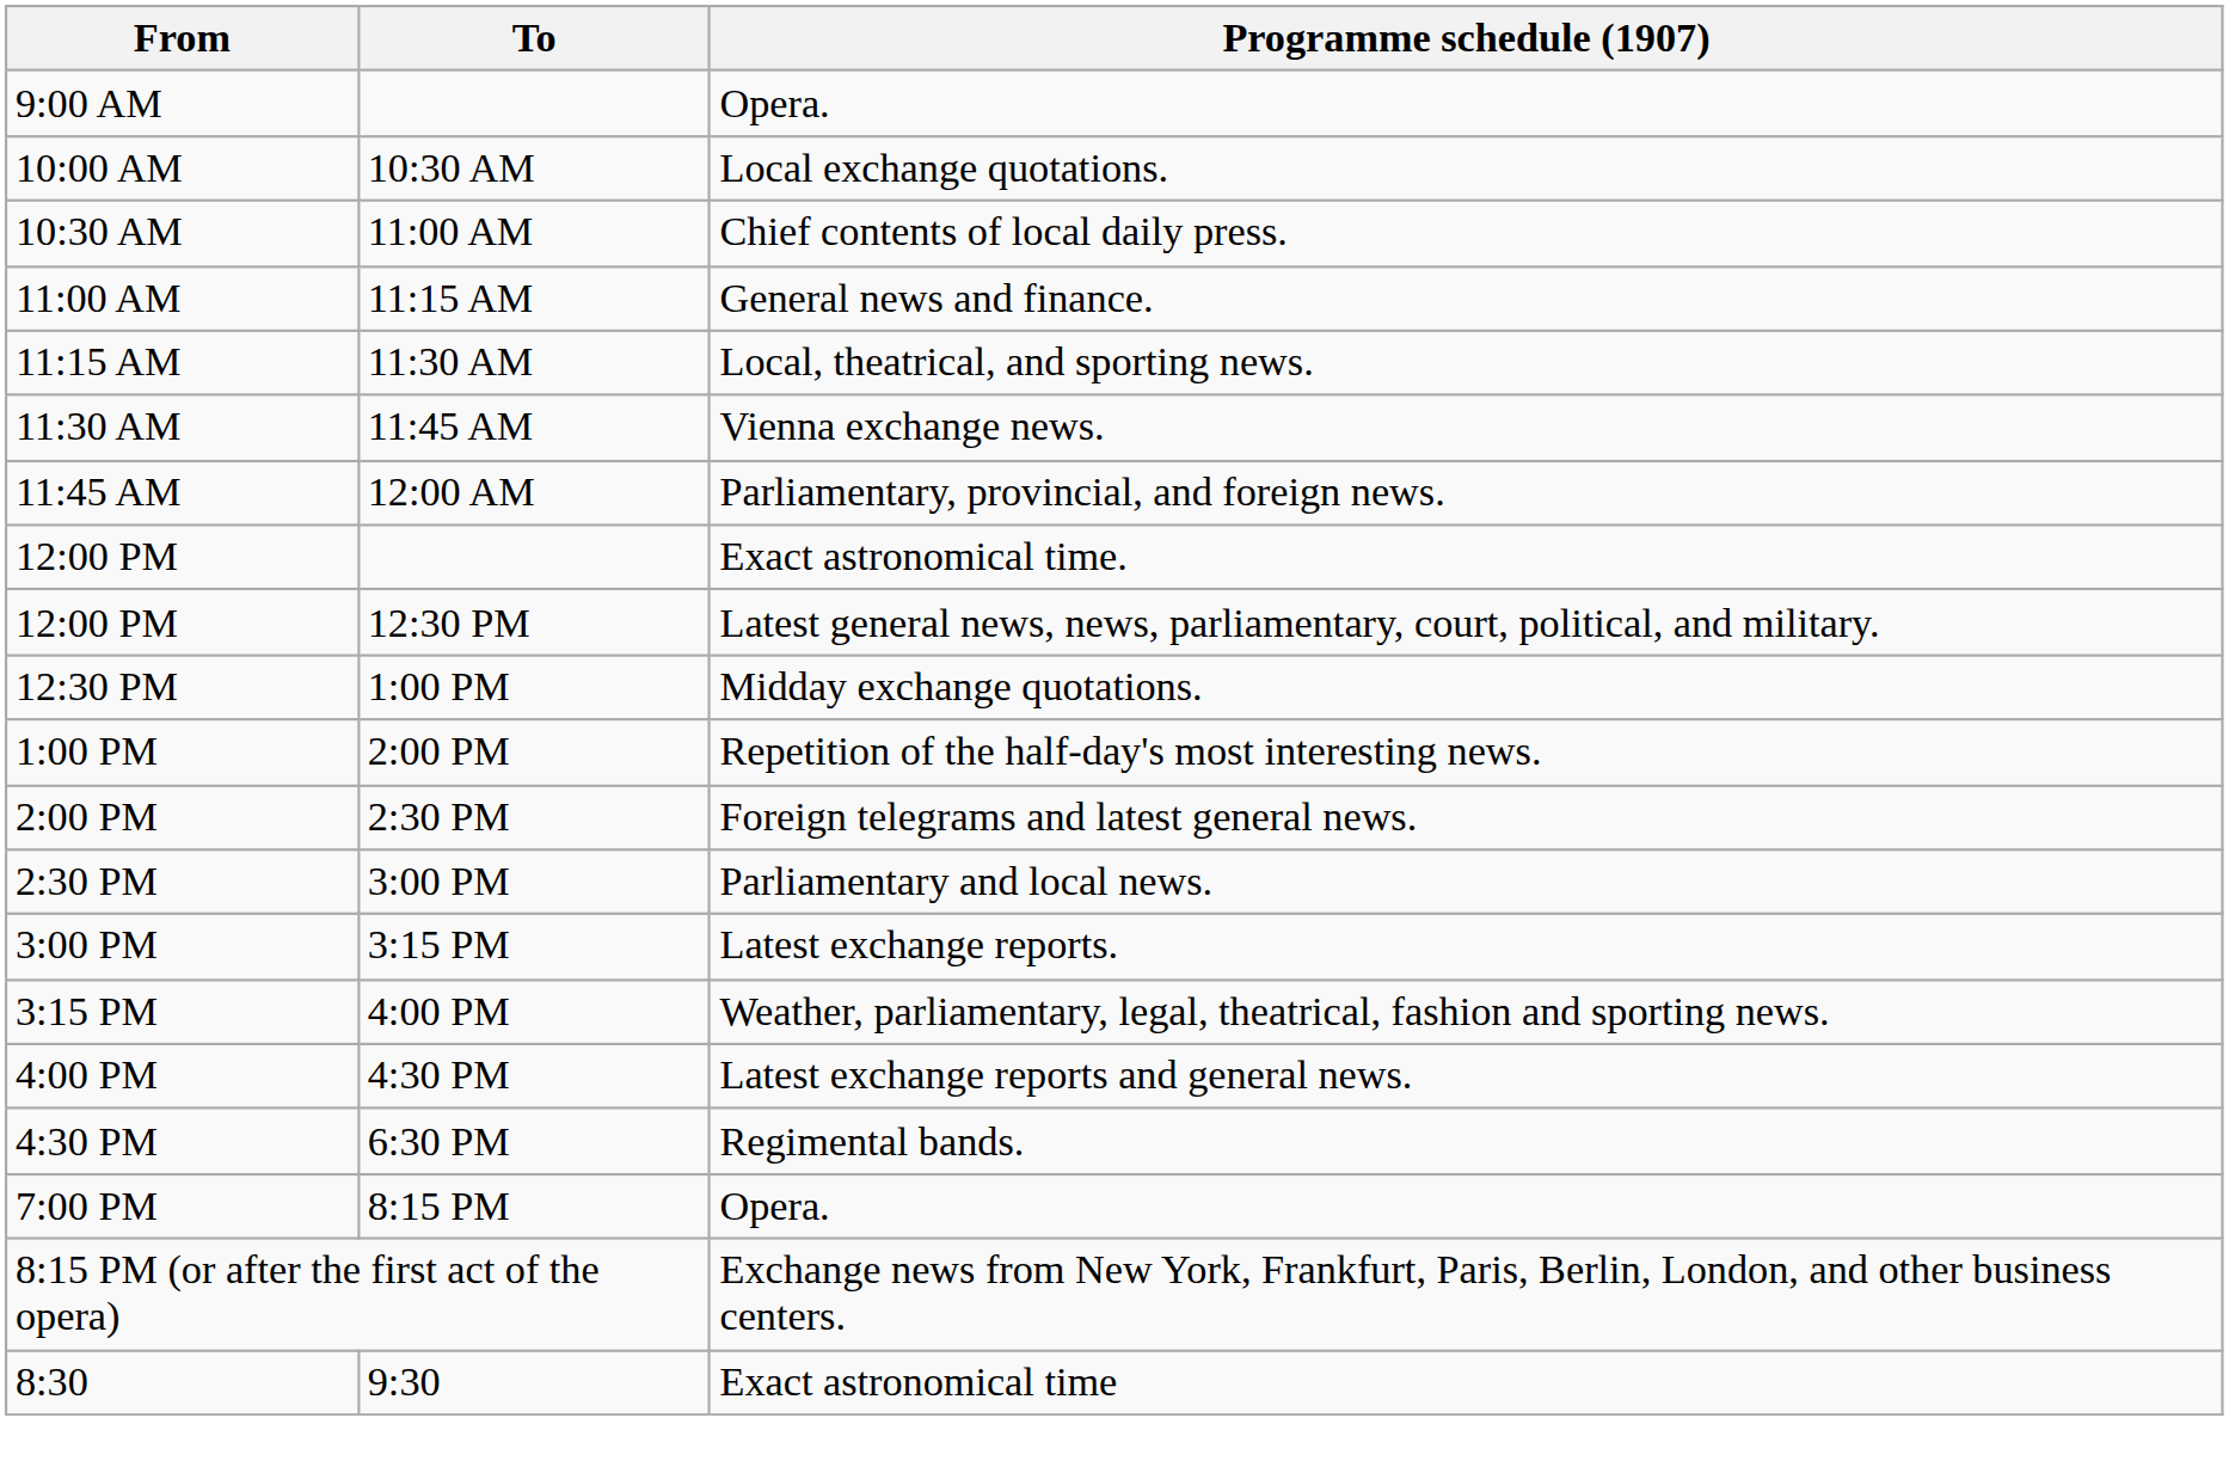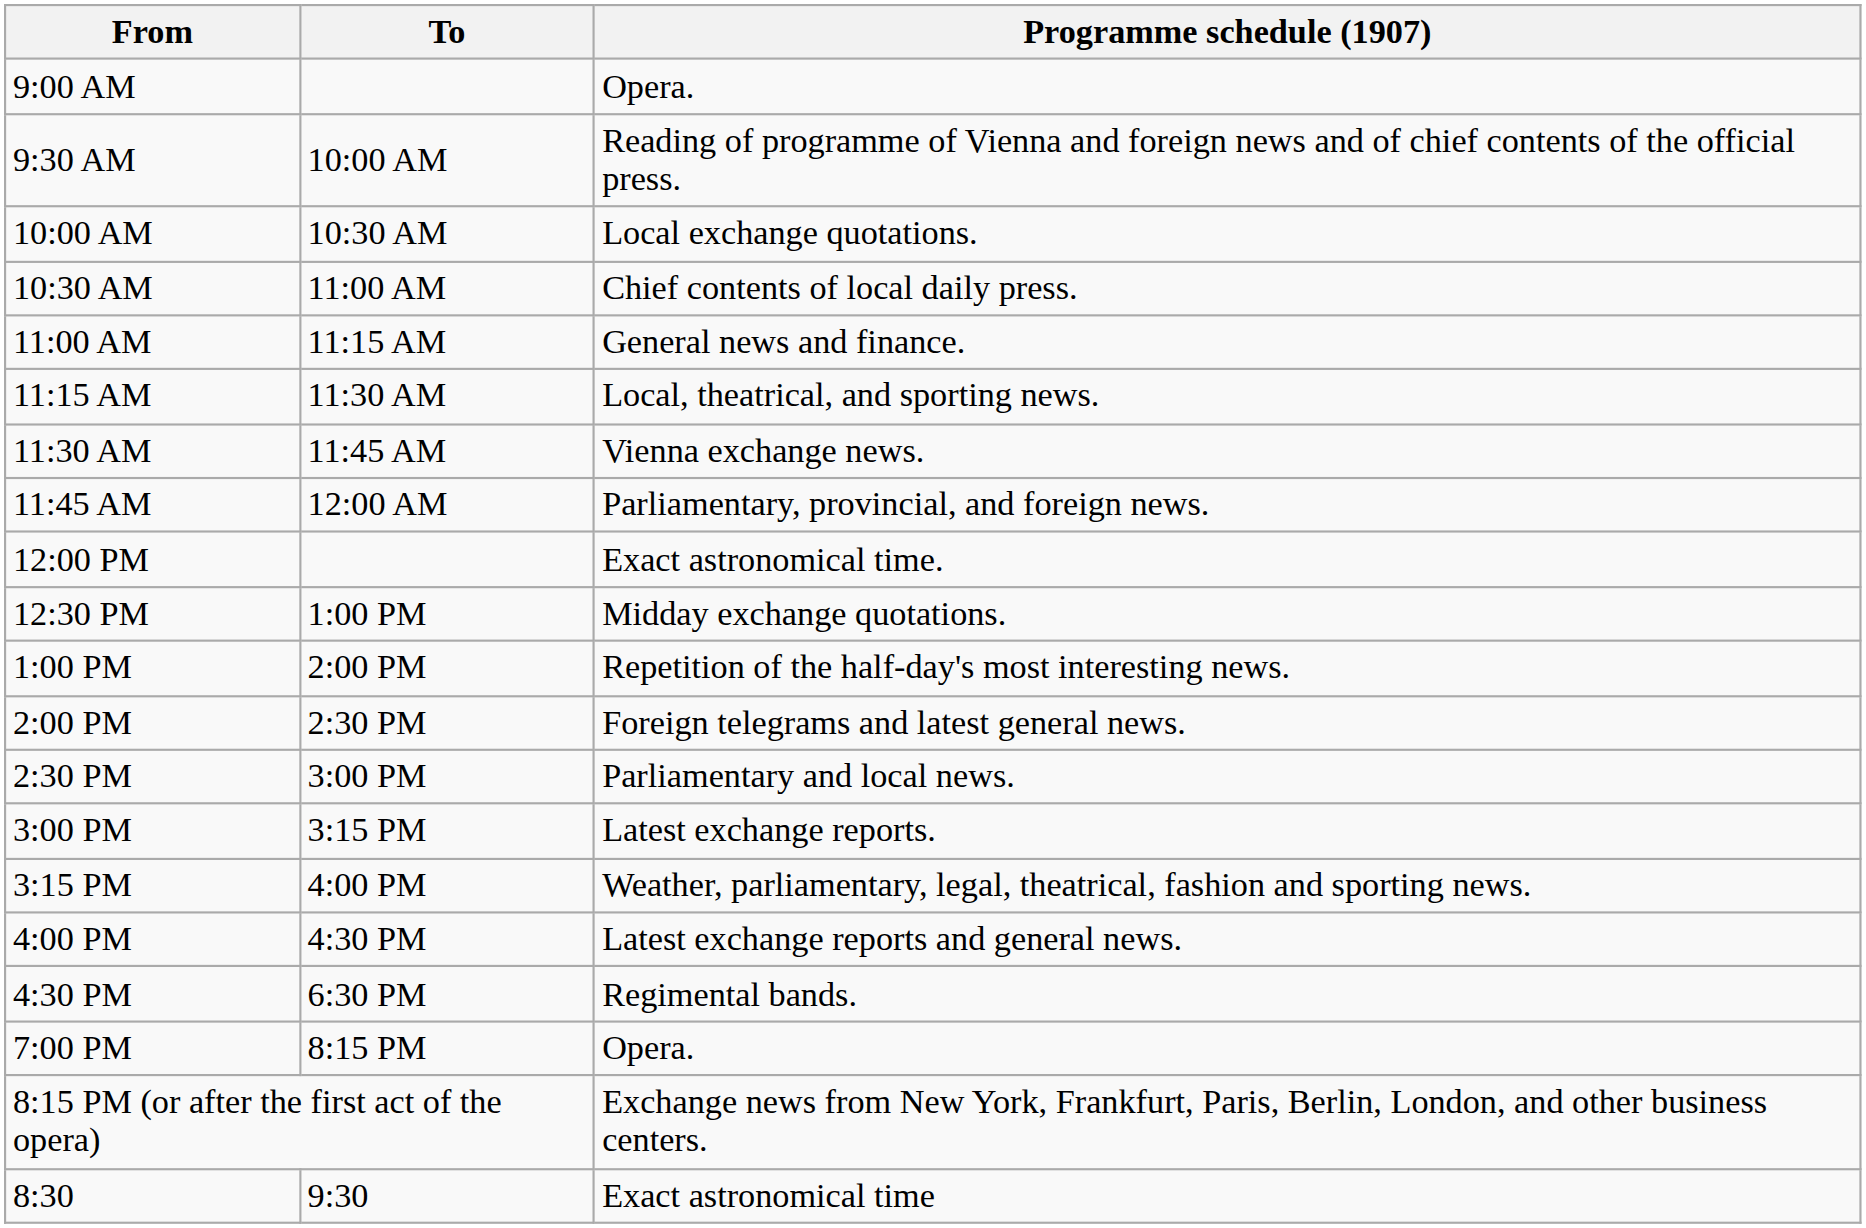 <table class="wikitable">
 <tr>
 <th>From</th>
 <th>To</th>
 <th>Programme schedule (1907)</th>
 </tr>
 <tr>
 <td>9:00 AM</td>
 <td></td>
 <td>Opera.</td>
+</tr>
+<tr>
+<td>9:30 AM</td>
+<td>10:00 AM</td>
+<td>Reading of programme of Vienna and foreign news and of chief contents of the official press.</td>
 </tr>
 <tr>
 <td>10:00 AM</td>
 <td>10:30 AM</td>
 <td>Local exchange quotations.</td>
 </tr>
 <tr>
 <td>10:30 AM</td>
 <td>11:00 AM</td>
 <td>Chief contents of local daily press.</td>
 </tr>
 <tr>
 <td>11:00 AM</td>
 <td>11:15 AM</td>
 <td>General news and finance.</td>
 </tr>
 <tr>
 <td>11:15 AM</td>
 <td>11:30 AM</td>
 <td>Local, theatrical, and sporting news.</td>
 </tr>
 <tr>
 <td>11:30 AM</td>
 <td>11:45 AM</td>
 <td>Vienna exchange news.</td>
 </tr>
 <tr>
 <td>11:45 AM</td>
 <td>12:00 AM</td>
 <td>Parliamentary, provincial, and foreign news.</td>
 </tr>
 <tr>
 <td>12:00 PM</td>
 <td></td>
 <td>Exact astronomical time.</td>
-</tr>
-<tr>
-<td>12:00 PM</td>
-<td>12:30 PM</td>
-<td>Latest general news, news, parliamentary, court, political, and military.</td>
 </tr>
 <tr>
 <td>12:30 PM</td>
 <td>1:00 PM</td>
 <td>Midday exchange quotations.</td>
 </tr>
 <tr>
 <td>1:00 PM</td>
 <td>2:00 PM</td>
 <td>Repetition of the half-day's most interesting news.</td>
 </tr>
 <tr>
 <td>2:00 PM</td>
 <td>2:30 PM</td>
 <td>Foreign telegrams and latest general news.</td>
 </tr>
 <tr>
 <td>2:30 PM</td>
 <td>3:00 PM</td>
 <td>Parliamentary and local news.</td>
 </tr>
 <tr>
 <td>3:00 PM</td>
 <td>3:15 PM</td>
 <td>Latest exchange reports.</td>
 </tr>
 <tr>
 <td>3:15 PM</td>
 <td>4:00 PM</td>
 <td>Weather, parliamentary, legal, theatrical, fashion and sporting news.</td>
 </tr>
 <tr>
 <td>4:00 PM</td>
 <td>4:30 PM</td>
 <td>Latest exchange reports and general news.</td>
 </tr>
 <tr>
 <td>4:30 PM</td>
 <td>6:30 PM</td>
 <td>Regimental bands.</td>
 </tr>
 <tr>
 <td>7:00 PM</td>
 <td>8:15 PM</td>
 <td>Opera.</td>
 </tr>
 <tr>
 <td colspan="2">8:15 PM (or after the first act of the opera)</td>
 <td>Exchange news from New York, Frankfurt, Paris, Berlin, London, and other business centers.</td>
 </tr>
 <tr>
 <td>8:30</td>
 <td>9:30</td>
 <td>Exact astronomical time</td>
 </tr>
 </table>
